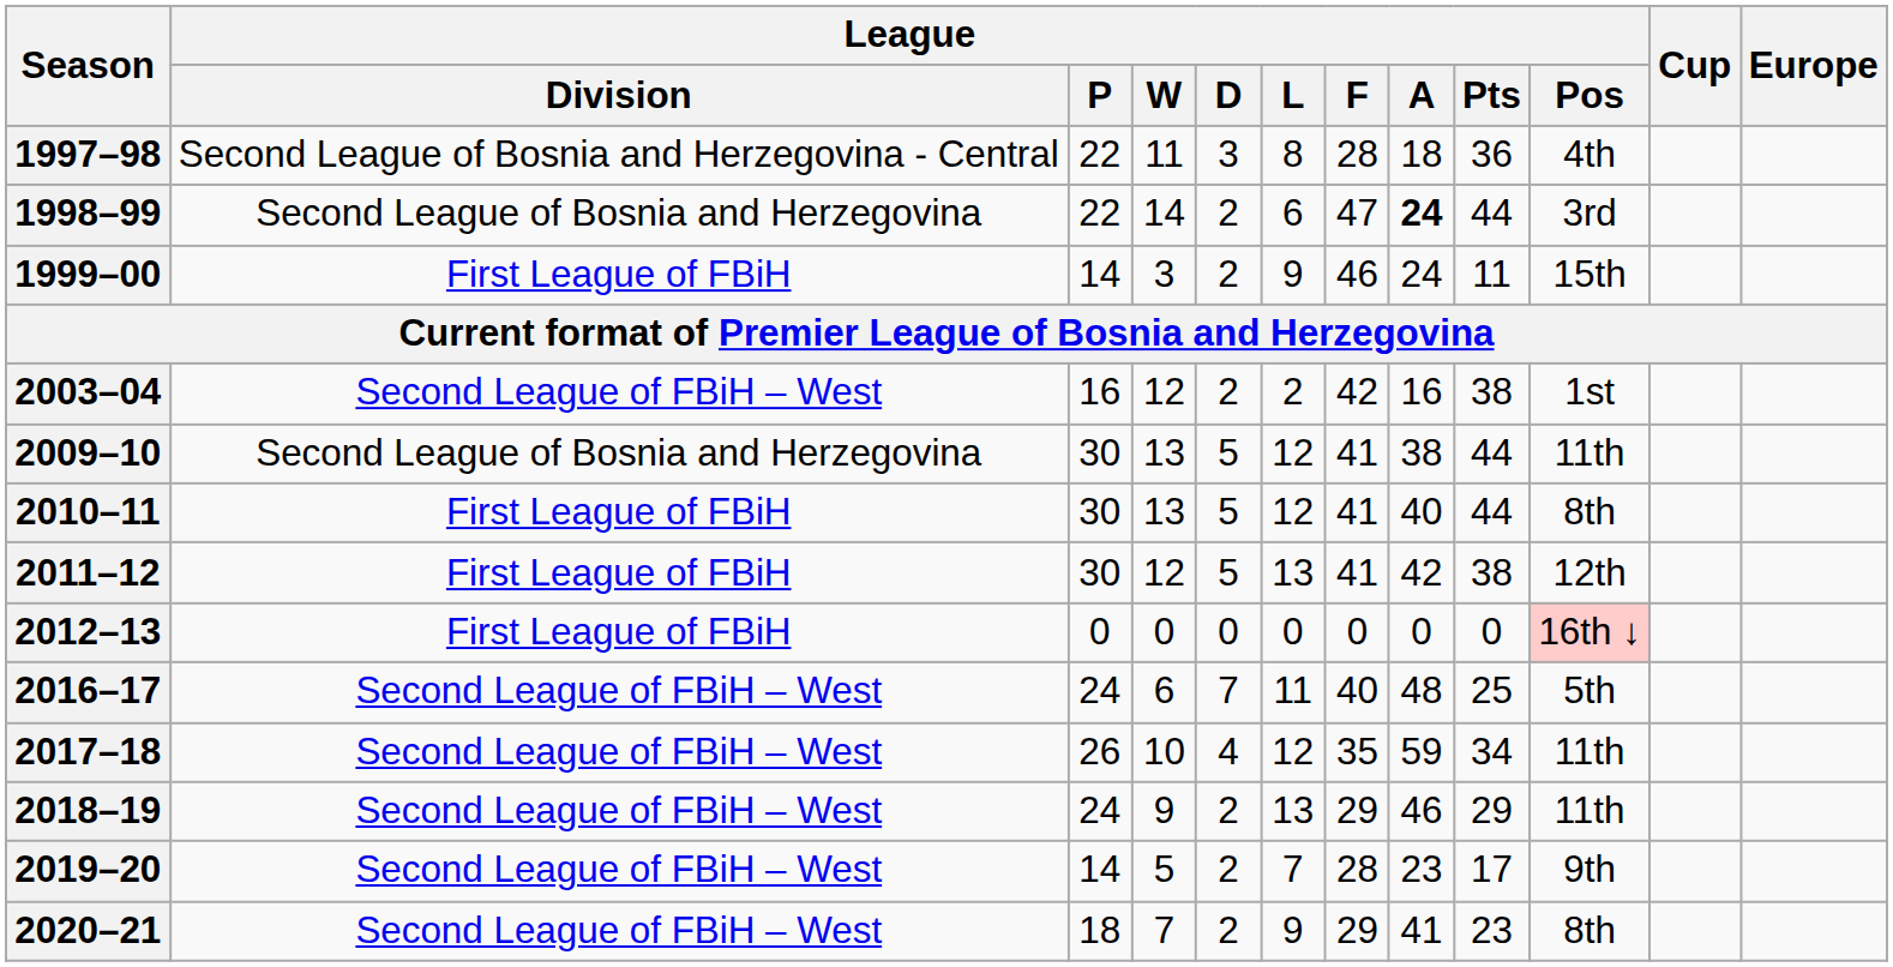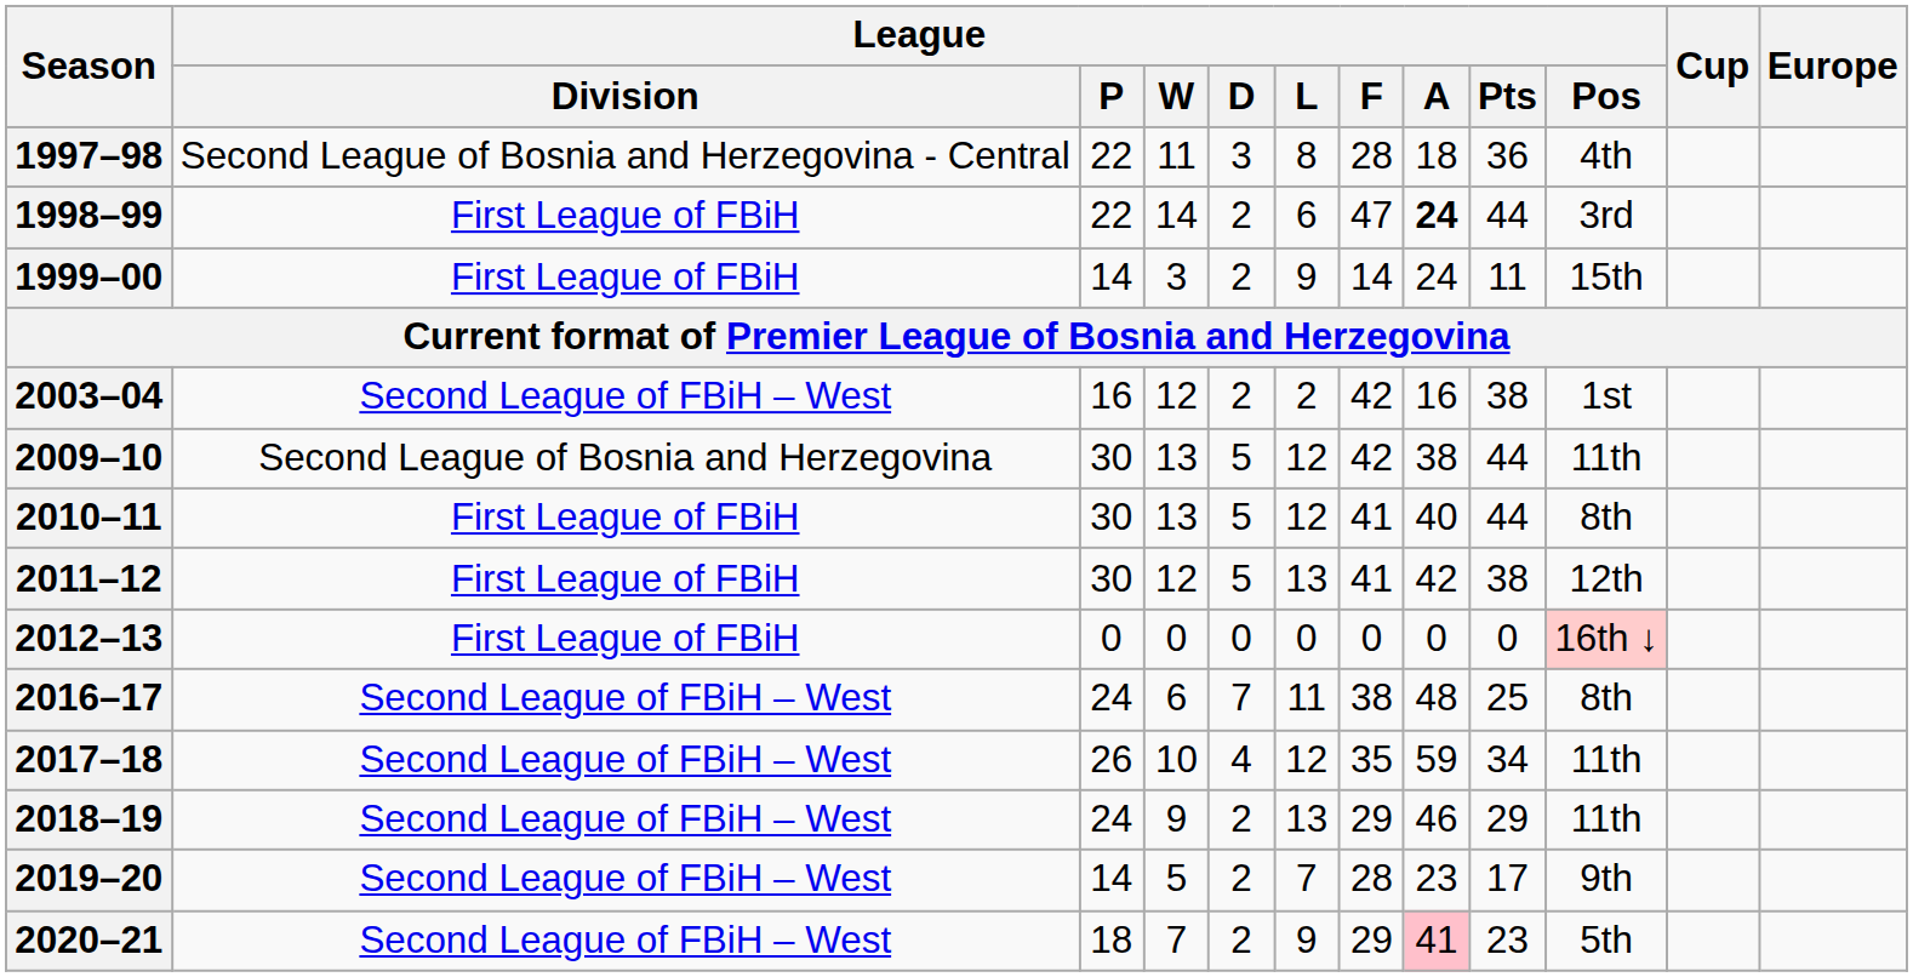 <table class="wikitable" style="text-align: center">
 <tr>
 <th rowspan="2">Season</th>
 <th colspan="9">League</th>
 <th rowspan="2">Cup</th>
 <th rowspan="2">Europe</th>
 </tr>
 <tr>
 <th>Division</th>
 <th width="20">P</th>
 <th width="20">W</th>
 <th width="20">D</th>
 <th width="20">L</th>
 <th width="20">F</th>
 <th width="20">A</th>
 <th width="20">Pts</th>
 <th>Pos</th>
 </tr>
 <tr>
 <th>1997–98</th>
 <td>Second League of Bosnia and Herzegovina - Central</td>
 <td>22</td>
 <td>11</td>
 <td>3</td>
 <td>8</td>
 <td>28</td>
 <td>18</td>
 <td>36</td>
 <td>4th</td>
 <td></td>
 <td></td>
 </tr>
 <tr>
 <th>1998–99</th>
-<td>Second League of Bosnia and Herzegovina</td>
+<td><a href='#'>First League of FBiH</a></td>
 <td>22</td>
 <td>14</td>
 <td>2</td>
 <td>6</td>
 <td>47</td>
 <td><strong>24</strong></td>
 <td>44</td>
 <td>3rd</td>
 <td></td>
 <td></td>
 </tr>
 <tr>
 <th>1999–00</th>
 <td><a href='#'>First League of FBiH</a></td>
 <td>14</td>
 <td>3</td>
 <td>2</td>
 <td>9</td>
-<td>46</td>
+<td>14</td>
 <td>24</td>
 <td>11</td>
 <td>15th</td>
 <td></td>
 <td></td>
 </tr>
 <tr>
 <th colspan="15">Current format of <a href='#'>Premier League of Bosnia and Herzegovina</a></th>
 </tr>
 <tr>
 <th>2003–04</th>
 <td><a href='#'>Second League of FBiH – West</a></td>
 <td>16</td>
 <td>12</td>
 <td>2</td>
 <td>2</td>
 <td>42</td>
 <td>16</td>
 <td>38</td>
 <td>1st</td>
 <td></td>
 <td></td>
 </tr>
 <tr>
 <th>2009–10</th>
 <td>Second League of Bosnia and Herzegovina</td>
 <td>30</td>
 <td>13</td>
 <td>5</td>
 <td>12</td>
-<td>41</td>
+<td>42</td>
 <td>38</td>
 <td>44</td>
 <td>11th</td>
 <td></td>
 <td></td>
 </tr>
 <tr>
 <th>2010–11</th>
 <td><a href='#'>First League of FBiH</a></td>
 <td>30</td>
 <td>13</td>
 <td>5</td>
 <td>12</td>
 <td>41</td>
 <td>40</td>
 <td>44</td>
 <td>8th</td>
 <td></td>
 <td></td>
 </tr>
 <tr>
 <th>2011–12</th>
 <td><a href='#'>First League of FBiH</a></td>
 <td>30</td>
 <td>12</td>
 <td>5</td>
 <td>13</td>
 <td>41</td>
 <td>42</td>
 <td>38</td>
 <td>12th</td>
 <td></td>
 <td></td>
 </tr>
 <tr>
 <th>2012–13</th>
 <td><a href='#'>First League of FBiH</a></td>
 <td>0</td>
 <td>0</td>
 <td>0</td>
 <td>0</td>
 <td>0</td>
 <td>0</td>
 <td>0</td>
 <td bgcolor=#FFCCCC>16th ↓</td>
 <td></td>
 <td></td>
 </tr>
 <tr>
 <th>2016–17</th>
 <td><a href='#'>Second League of FBiH – West</a></td>
 <td>24</td>
 <td>6</td>
 <td>7</td>
 <td>11</td>
-<td>40</td>
+<td>38</td>
 <td>48</td>
 <td>25</td>
-<td>5th</td>
+<td>8th</td>
 <td></td>
 <td></td>
 </tr>
 <tr>
 <th>2017–18</th>
 <td><a href='#'>Second League of FBiH – West</a></td>
 <td>26</td>
 <td>10</td>
 <td>4</td>
 <td>12</td>
 <td>35</td>
 <td>59</td>
 <td>34</td>
 <td>11th</td>
 <td></td>
 <td></td>
 </tr>
 <tr>
 <th>2018–19</th>
 <td><a href='#'>Second League of FBiH – West</a></td>
 <td>24</td>
 <td>9</td>
 <td>2</td>
 <td>13</td>
 <td>29</td>
 <td>46</td>
 <td>29</td>
 <td>11th</td>
 <td></td>
 <td></td>
 </tr>
 <tr>
 <th>2019–20</th>
 <td><a href='#'>Second League of FBiH – West</a></td>
 <td>14</td>
 <td>5</td>
 <td>2</td>
 <td>7</td>
 <td>28</td>
 <td>23</td>
 <td>17</td>
 <td>9th</td>
 <td></td>
 <td></td>
 </tr>
 <tr>
 <th>2020–21</th>
 <td><a href='#'>Second League of FBiH – West</a></td>
 <td>18</td>
 <td>7</td>
 <td>2</td>
 <td>9</td>
 <td>29</td>
-<td>41</td>
+<td style="background: pink;">41</td>
 <td>23</td>
-<td>8th</td>
+<td>5th</td>
 <td></td>
 <td></td>
 </tr>
 </table>
